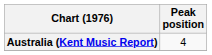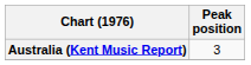 <table class="wikitable plainrowheaders" style="text-align:center">
 <tr>
 <th>Chart (1976)</th>
 <th>Peak<br>position</th>
 </tr>
 <tr>
 <th scope="row">Australia (<a href='#'>Kent Music Report</a>)</th>
-<td>4</td>
+<td>3</td>
 </tr>
 <tr>
 </tr>
 </table>
